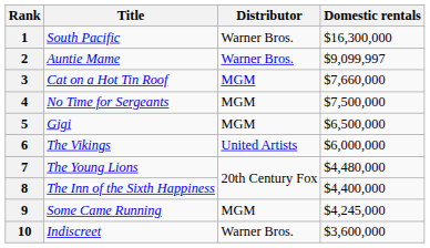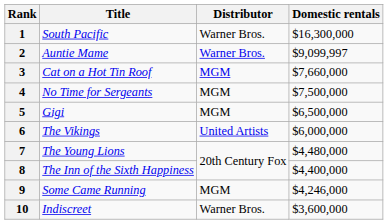 <table class="wikitable sortable" style="margin:auto; margin:auto;">
 <tr>
 <th>Rank</th>
 <th>Title</th>
 <th>Distributor</th>
 <th>Domestic rentals</th>
 </tr>
 <tr>
 <th style="text-align:center;"><strong>1</strong></th>
 <td><em><a href='#'>South Pacific</a></em></td>
 <td>Warner Bros.</td>
 <td>$16,300,000</td>
 </tr>
 <tr>
 <th style="text-align:center;"><strong>2</strong></th>
 <td><em><a href='#'>Auntie Mame</a></em></td>
 <td><a href='#'>Warner Bros.</a></td>
 <td>$9,099,997</td>
 </tr>
 <tr>
 <th style="text-align:center;"><strong>3</strong></th>
 <td><em><a href='#'>Cat on a Hot Tin Roof</a></em></td>
 <td><a href='#'>MGM</a></td>
 <td>$7,660,000</td>
 </tr>
 <tr>
 <th style="text-align:center;"><strong>4</strong></th>
 <td><em><a href='#'>No Time for Sergeants</a></em></td>
 <td>MGM</td>
 <td>$7,500,000</td>
 </tr>
 <tr>
 <th style="text-align:center;"><strong>5</strong></th>
 <td><em><a href='#'>Gigi</a></em></td>
 <td>MGM</td>
 <td>$6,500,000</td>
 </tr>
 <tr>
 <th style="text-align:center;"><strong>6</strong></th>
 <td><em><a href='#'>The Vikings</a></em></td>
 <td><a href='#'>United Artists</a></td>
 <td>$6,000,000</td>
 </tr>
 <tr>
 <th style="text-align:center;"><strong>7</strong></th>
 <td><em><a href='#'>The Young Lions</a></em></td>
 <td rowspan="2">20th Century Fox</td>
 <td>$4,480,000</td>
 </tr>
 <tr>
 <th style="text-align:center;"><strong>8</strong></th>
 <td><em><a href='#'>The Inn of the Sixth Happiness</a></em></td>
 <td>$4,400,000</td>
 </tr>
 <tr>
 <th style="text-align:center;"><strong>9</strong></th>
 <td><em><a href='#'>Some Came Running</a></em></td>
 <td>MGM</td>
-<td>$4,245,000</td>
+<td>$4,246,000</td>
 </tr>
 <tr>
 <th style="text-align:center;"><strong>10</strong></th>
 <td><em><a href='#'>Indiscreet</a></em></td>
 <td>Warner Bros.</td>
 <td>$3,600,000</td>
 </tr>
 </table>
